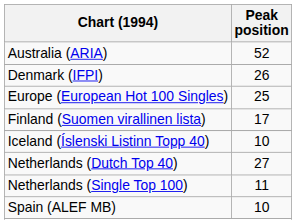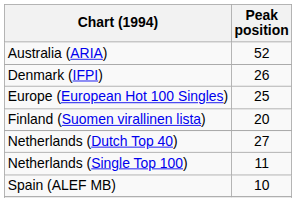 <table class="wikitable sortable">
 <tr>
 <th>Chart (1994)</th>
 <th>Peak<br>position</th>
 </tr>
 <tr>
 <td>Australia (<a href='#'>ARIA</a>)</td>
 <td align="center">52</td>
 </tr>
 <tr>
 </tr>
 <tr>
 </tr>
 <tr>
 <td>Denmark (<a href='#'>IFPI</a>)</td>
 <td align="center">26</td>
 </tr>
 <tr>
 <td>Europe (<a href='#'>European Hot 100 Singles</a>)</td>
 <td align="center">25</td>
 </tr>
 <tr>
 <td>Finland (<a href='#'>Suomen virallinen lista</a>)</td>
-<td align="center">17</td>
+<td align="center">20</td>
 </tr>
 <tr>
-</tr>
-<tr>
-<td>Iceland (<a href='#'>Íslenski Listinn Topp 40</a>)</td>
-<td align="center">10</td>
 </tr>
 <tr>
 <td>Netherlands (<a href='#'>Dutch Top 40</a>)</td>
 <td align="center">27</td>
 </tr>
 <tr>
 <td>Netherlands (<a href='#'>Single Top 100</a>)</td>
 <td align="center">11</td>
 </tr>
 <tr>
 <td>Spain (ALEF MB)</td>
 <td align="center">10</td>
 </tr>
 <tr>
 </tr>
 <tr>
 </tr>
 </table>
